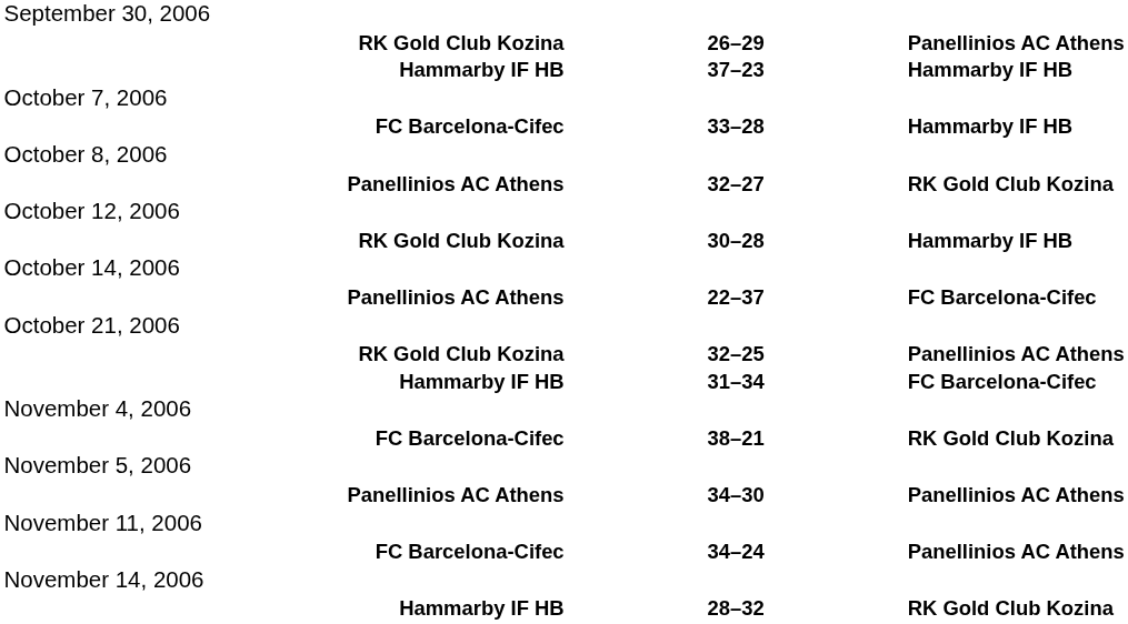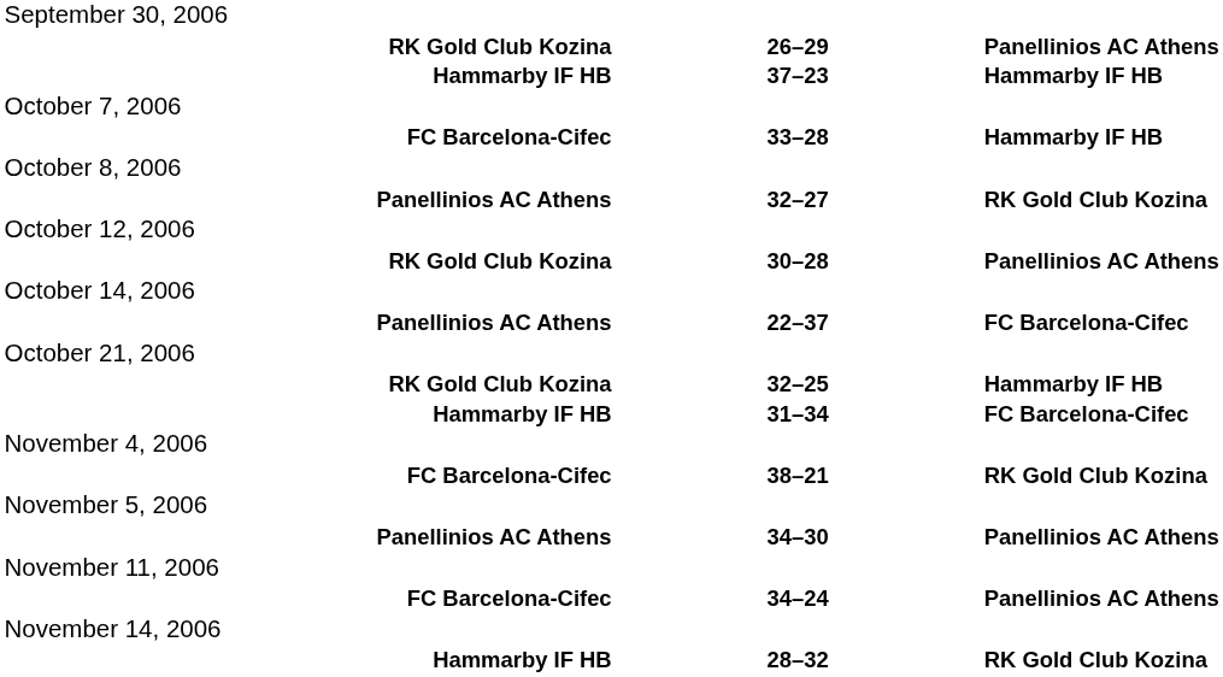 <table width=100% cellspacing=1>
 <tr>
 <th width=20%></th>
 <th width=12%></th>
 <th width=20%></th>
 <th></th>
 </tr>
 <tr>
 <td>September 30, 2006</td>
 </tr>
 <tr style=font-size:90%>
 <td align=right><strong>RK Gold Club Kozina</strong></td>
 <td align=center><strong>26–29</strong></td>
 <td><strong>Panellinios AC Athens</strong></td>
 </tr>
 <tr style=font-size:90%>
 <td align=right><strong>Hammarby IF HB</strong></td>
 <td align=center><strong>37–23</strong></td>
 <td><strong>Hammarby IF HB</strong></td>
 </tr>
 <tr>
 <td>October 7, 2006</td>
 </tr>
 <tr style=font-size:90%>
 <td align=right><strong>FC Barcelona-Cifec</strong></td>
 <td align=center><strong>33–28</strong></td>
 <td><strong>Hammarby IF HB</strong></td>
 </tr>
 <tr>
 <td>October 8, 2006</td>
 </tr>
 <tr style=font-size:90%>
 <td align=right><strong>Panellinios AC Athens</strong></td>
 <td align=center><strong>32–27</strong></td>
 <td><strong>RK Gold Club Kozina</strong></td>
 </tr>
 <tr>
 <td>October 12, 2006</td>
 </tr>
 <tr style=font-size:90%>
 <td align=right><strong>RK Gold Club Kozina</strong></td>
 <td align=center><strong>30–28</strong></td>
-<td><strong>Hammarby IF HB</strong></td>
+<td><strong>Panellinios AC Athens</strong></td>
 </tr>
 <tr>
 <td>October 14, 2006</td>
 </tr>
 <tr style=font-size:90%>
 <td align=right><strong>Panellinios AC Athens</strong></td>
 <td align=center><strong>22–37</strong></td>
 <td><strong>FC Barcelona-Cifec</strong></td>
 </tr>
 <tr>
 <td>October 21, 2006</td>
 </tr>
 <tr style=font-size:90%>
 <td align=right><strong>RK Gold Club Kozina</strong></td>
 <td align=center><strong>32–25</strong></td>
-<td><strong>Panellinios AC Athens</strong></td>
+<td><strong>Hammarby IF HB</strong></td>
 </tr>
 <tr style=font-size:90%>
 <td align=right><strong>Hammarby IF HB</strong></td>
 <td align=center><strong>31–34</strong></td>
 <td><strong>FC Barcelona-Cifec</strong></td>
 </tr>
 <tr>
 <td>November 4, 2006</td>
 </tr>
 <tr style=font-size:90%>
 <td align=right><strong>FC Barcelona-Cifec</strong></td>
 <td align=center><strong>38–21</strong></td>
 <td><strong>RK Gold Club Kozina</strong></td>
 </tr>
 <tr>
 <td>November 5, 2006</td>
 </tr>
 <tr style=font-size:90%>
 <td align=right><strong>Panellinios AC Athens</strong></td>
 <td align=center><strong>34–30</strong></td>
 <td><strong>Panellinios AC Athens</strong></td>
 </tr>
 <tr>
 <td>November 11, 2006</td>
 </tr>
 <tr style=font-size:90%>
 <td align=right><strong>FC Barcelona-Cifec</strong></td>
 <td align=center><strong>34–24</strong></td>
 <td><strong>Panellinios AC Athens</strong></td>
 </tr>
 <tr>
 <td>November 14, 2006</td>
 </tr>
 <tr style=font-size:90%>
 <td align=right><strong>Hammarby IF HB</strong></td>
 <td align=center><strong>28–32</strong></td>
 <td><strong>RK Gold Club Kozina</strong></td>
 </tr>
 </table>
